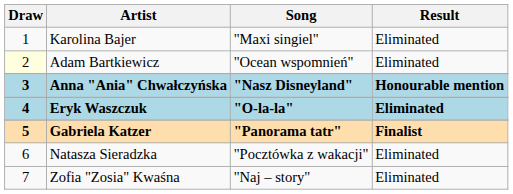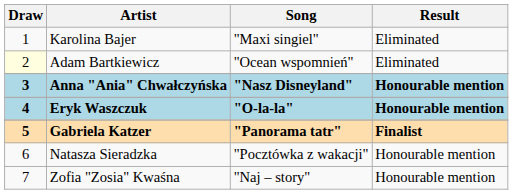 <table class="sortable wikitable" style="margin: 1em auto 1em auto">
 <tr>
 <th>Draw</th>
 <th>Artist</th>
 <th>Song</th>
 <th>Result</th>
 </tr>
 <tr>
 <td align="center">1</td>
 <td>Karolina Bajer</td>
 <td>"Maxi singiel"</td>
 <td>Eliminated</td>
 </tr>
 <tr>
 <td align="center" style="background: lightyellow;">2</td>
 <td>Adam Bartkiewicz</td>
 <td>"Ocean wspomnień"</td>
 <td>Eliminated</td>
 </tr>
 <tr>
 </tr>
 <tr style="font-weight:bold; background:lightblue;">
 <td align="center">3</td>
 <td>Anna "Ania" Chwałczyńska</td>
 <td>"Nasz Disneyland"</td>
 <td>Honourable mention</td>
 </tr>
 <tr>
 </tr>
 <tr style="font-weight:bold; background:lightblue;">
 <td align="center">4</td>
 <td>Eryk Waszczuk</td>
 <td>"O-la-la"</td>
-<td>Eliminated</td>
+<td data-sort-value="2">Honourable mention</td>
 </tr>
 <tr>
 </tr>
 <tr style="font-weight:bold; background:navajowhite;">
 <td align="center">5</td>
 <td>Gabriela Katzer</td>
 <td>"Panorama tatr"</td>
 <td>Finalist</td>
 </tr>
 <tr>
 <td align="center">6</td>
 <td>Natasza Sieradzka</td>
 <td>"Pocztówka z wakacji"</td>
-<td>Eliminated</td>
+<td>Honourable mention</td>
 </tr>
 <tr>
 <td align="center">7</td>
 <td>Zofia "Zosia" Kwaśna</td>
 <td>"Naj – story"</td>
-<td>Eliminated</td>
+<td data-sort-value="2">Honourable mention</td>
 </tr>
 </table>
